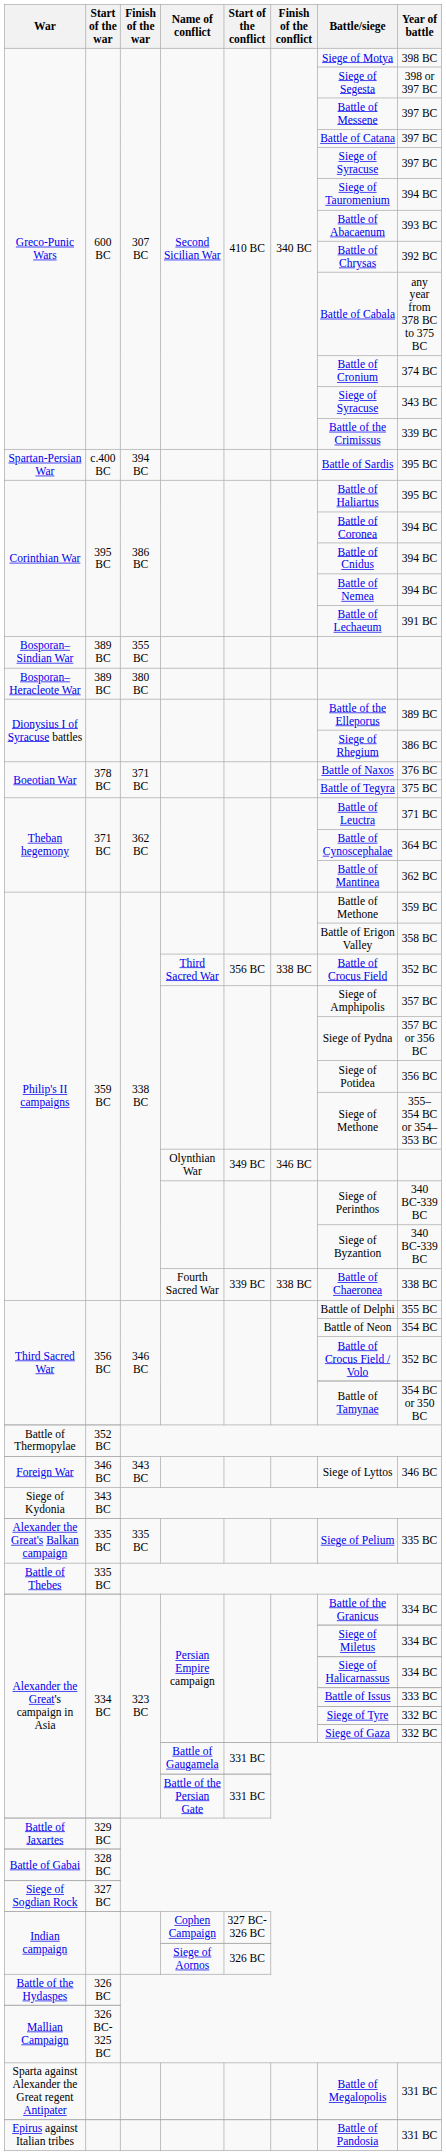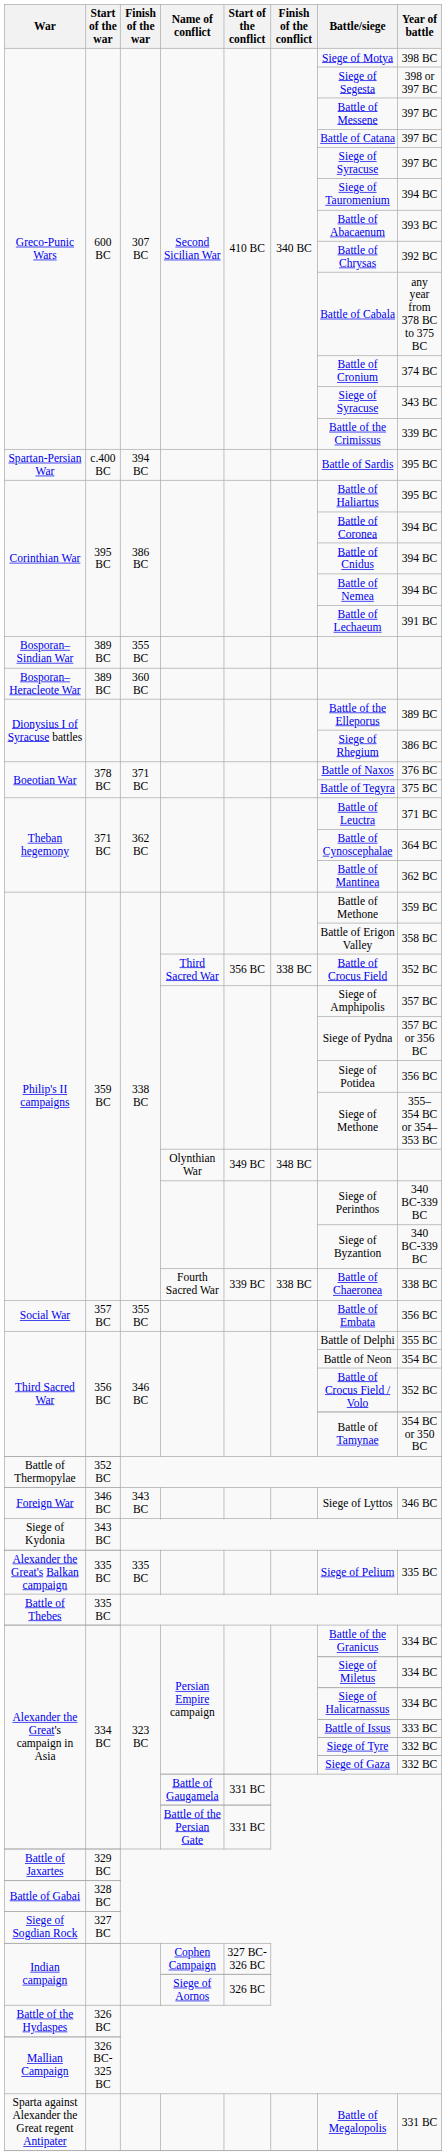 <table class="wikitable" style="text-align:center">
 <tr>
 <th class="unsortable">War</th>
 <th>Start of the war</th>
 <th>Finish of the war</th>
 <th class="unsortable">Name of conflict</th>
 <th>Start of the conflict</th>
 <th>Finish of the conflict</th>
 <th class="unsortable">Battle/siege</th>
 <th>Year of battle</th>
 </tr>
 <tr>
 <td rowspan="12"><a href='#'>Greco-Punic Wars</a></td>
 <td rowspan="12">600 BC</td>
 <td rowspan="12">307 BC</td>
 <td rowspan="12"><a href='#'>Second Sicilian War</a></td>
 <td rowspan="12">410 BC</td>
 <td rowspan="12">340 BC</td>
 <td><a href='#'>Siege of Motya</a></td>
 <td>398 BC</td>
 </tr>
 <tr>
 <td><a href='#'>Siege of Segesta</a></td>
 <td>398 or 397 BC</td>
 </tr>
 <tr>
 <td><a href='#'>Battle of Messene</a></td>
 <td>397 BC</td>
 </tr>
 <tr>
 <td><a href='#'>Battle of Catana</a></td>
 <td>397 BC</td>
 </tr>
 <tr>
 <td><a href='#'>Siege of Syracuse</a></td>
 <td>397 BC</td>
 </tr>
 <tr>
 <td><a href='#'>Siege of Tauromenium</a></td>
 <td>394 BC</td>
 </tr>
 <tr>
 <td><a href='#'>Battle of Abacaenum</a></td>
 <td>393 BC</td>
 </tr>
 <tr>
 <td><a href='#'>Battle of Chrysas</a></td>
 <td>392 BC</td>
 </tr>
 <tr>
 <td><a href='#'>Battle of Cabala</a></td>
 <td>any year from 378 BC to 375 BC</td>
 </tr>
 <tr>
 <td><a href='#'>Battle of Cronium</a></td>
 <td>374 BC</td>
 </tr>
 <tr>
 <td><a href='#'>Siege of Syracuse</a></td>
 <td>343 BC</td>
 </tr>
 <tr>
 <td><a href='#'>Battle of the Crimissus</a></td>
 <td>339 BC</td>
 </tr>
 <tr>
 <td><a href='#'>Spartan-Persian War</a></td>
 <td>c.400 BC</td>
 <td>394 BC</td>
 <td></td>
 <td></td>
 <td></td>
 <td><a href='#'>Battle of Sardis</a></td>
 <td>395 BC</td>
 </tr>
 <tr>
 <td rowspan="5"><a href='#'>Corinthian War</a></td>
 <td rowspan="5">395 BC</td>
 <td rowspan="5">386 BC</td>
 <td rowspan="5"></td>
 <td rowspan="5"></td>
 <td rowspan="5"></td>
 <td><a href='#'>Battle of Haliartus</a></td>
 <td>395 BC</td>
 </tr>
 <tr>
 <td><a href='#'>Battle of Coronea</a></td>
 <td>394 BC</td>
 </tr>
 <tr>
 <td><a href='#'>Battle of Cnidus</a></td>
 <td>394 BC</td>
 </tr>
 <tr>
 <td><a href='#'>Battle of Nemea</a></td>
 <td>394 BC</td>
 </tr>
 <tr>
 <td><a href='#'>Battle of Lechaeum</a></td>
 <td>391 BC</td>
 </tr>
 <tr>
 <td><a href='#'>Bosporan–Sindian War</a></td>
 <td>389 BC</td>
 <td>355 BC</td>
 <td></td>
 <td></td>
 <td></td>
 <td></td>
 <td></td>
 </tr>
 <tr>
 <td><a href='#'>Bosporan–Heracleote War</a></td>
 <td>389 BC</td>
-<td>380 BC</td>
+<td>360 BC</td>
 <td></td>
 <td></td>
 <td></td>
 <td></td>
 <td></td>
 </tr>
 <tr>
 <td rowspan=2><a href='#'>Dionysius I of Syracuse</a> battles</td>
 <td rowspan=2></td>
 <td rowspan=2></td>
 <td rowspan=2></td>
 <td rowspan=2></td>
 <td rowspan=2></td>
 <td><a href='#'>Battle of the Elleporus</a></td>
 <td>389 BC</td>
 </tr>
 <tr>
 <td><a href='#'>Siege of Rhegium</a></td>
 <td>386 BC</td>
 </tr>
 <tr>
 <td rowspan=2><a href='#'>Boeotian War</a></td>
 <td rowspan=2>378 BC</td>
 <td rowspan=2>371 BC</td>
 <td rowspan=2></td>
 <td rowspan=2></td>
 <td rowspan=2></td>
 <td><a href='#'>Battle of Naxos</a></td>
 <td>376 BC</td>
 </tr>
 <tr>
 <td><a href='#'>Battle of Tegyra</a></td>
 <td>375 BC</td>
 </tr>
 <tr>
 <td rowspan=3><a href='#'>Theban hegemony</a></td>
 <td rowspan=3>371 BC</td>
 <td rowspan=3>362 BC</td>
 <td rowspan=3></td>
 <td rowspan=3></td>
 <td rowspan=3></td>
 <td><a href='#'>Battle of Leuctra</a></td>
 <td>371 BC</td>
 </tr>
 <tr>
 <td><a href='#'>Battle of Cynoscephalae</a></td>
 <td>364 BC</td>
 </tr>
 <tr>
 <td><a href='#'>Battle of Mantinea</a></td>
 <td>362 BC</td>
 </tr>
 <tr>
 <td rowspan=11><a href='#'>Philip's II</a> <a href='#'>campaigns</a></td>
 <td rowspan=11>359 BC</td>
 <td rowspan=11>338 BC</td>
 <td rowspan=2></td>
 <td rowspan=2></td>
 <td rowspan=2></td>
 <td>Battle of Methone</td>
 <td>359 BC</td>
 </tr>
 <tr>
 <td>Battle of Erigon Valley</td>
 <td>358 BC</td>
 </tr>
 <tr>
 <td><a href='#'>Third Sacred War</a></td>
 <td>356 BC</td>
 <td>338 BC</td>
 <td><a href='#'>Battle of Crocus Field</a></td>
 <td>352 BC</td>
 </tr>
 <tr>
 <td rowspan=4></td>
 <td rowspan=4></td>
 <td rowspan=4></td>
 <td>Siege of Amphipolis</td>
 <td>357 BC</td>
 </tr>
 <tr>
 <td>Siege of Pydna</td>
 <td>357 BC or 356 BC</td>
 </tr>
 <tr>
 <td>Siege of Potidea</td>
 <td>356 BC</td>
 </tr>
 <tr>
 <td>Siege of Methone</td>
 <td>355–354 BC or 354–353 BC</td>
 </tr>
 <tr>
 <td>Olynthian War</td>
 <td>349 BC</td>
-<td>346 BC</td>
+<td>348 BC</td>
 <td></td>
 <td></td>
 </tr>
 <tr>
 <td rowspan=2></td>
 <td rowspan=2></td>
 <td rowspan=2></td>
 <td>Siege of Perinthos</td>
 <td>340 BC-339 BC</td>
 </tr>
 <tr>
 <td>Siege of Byzantion</td>
 <td>340 BC-339 BC</td>
 </tr>
 <tr>
 <td>Fourth Sacred War</td>
 <td>339 BC</td>
 <td>338 BC</td>
 <td><a href='#'>Battle of Chaeronea</a></td>
 <td>338 BC</td>
+</tr>
+<tr>
+<td><a href='#'>Social War</a></td>
+<td>357 BC</td>
+<td>355 BC</td>
+<td></td>
+<td></td>
+<td></td>
+<td><a href='#'>Battle of Embata</a></td>
+<td>356 BC</td>
 </tr>
 <tr>
 <td rowspan="5"><a href='#'>Third Sacred War</a></td>
 <td rowspan="5">356 BC</td>
 <td rowspan="5">346 BC</td>
 <td rowspan="5"></td>
 <td rowspan="5"></td>
 <td rowspan="5"></td>
 <td>Battle of Delphi</td>
 <td>355 BC</td>
 </tr>
 <tr>
 <td>Battle of Neon</td>
 <td>354 BC</td>
 </tr>
 <tr>
 <td><a href='#'>Battle of Crocus Field / Volo</a></td>
 <td>352 BC</td>
 </tr>
 <tr>
 </tr>
 <tr>
 <td>Battle of <a href='#'>Tamynae</a></td>
 <td>354 BC or 350 BC</td>
 </tr>
 <tr>
 </tr>
 <tr>
 <td>Battle of Thermopylae</td>
 <td>352 BC</td>
 </tr>
 <tr>
 </tr>
 <tr>
 <td rowspan=2><a href='#'>Foreign War</a></td>
 <td rowspan=2>346 BC</td>
 <td rowspan=2>343 BC</td>
 <td rowspan=2></td>
 <td rowspan=2></td>
 <td rowspan=2></td>
 <td>Siege of Lyttos</td>
 <td>346 BC</td>
 </tr>
 <tr>
 </tr>
 <tr>
 <td>Siege of Kydonia</td>
 <td>343 BC</td>
 </tr>
 <tr>
 </tr>
 <tr>
 <td rowspan=2><a href='#'>Alexander the Great's</a> <a href='#'>Balkan campaign</a></td>
 <td rowspan=2>335 BC</td>
 <td rowspan=2>335 BC</td>
 <td rowspan=2></td>
 <td rowspan=2></td>
 <td rowspan=2></td>
 <td><a href='#'>Siege of Pelium</a></td>
 <td>335 BC</td>
 </tr>
 <tr>
 </tr>
 <tr>
 <td><a href='#'>Battle of Thebes</a></td>
 <td>335 BC</td>
 </tr>
 <tr>
 </tr>
 <tr>
 <td rowspan=15><a href='#'>Alexander the Great</a>'s campaign in Asia</td>
 <td rowspan=15>334 BC</td>
 <td rowspan=15>323 BC</td>
 <td rowspan=11><a href='#'>Persian Empire</a> campaign</td>
 <td rowspan=11></td>
 <td rowspan=11></td>
 <td><a href='#'>Battle of the Granicus</a></td>
 <td>334 BC</td>
 </tr>
 <tr>
 </tr>
 <tr>
 <td><a href='#'>Siege of Miletus</a></td>
 <td>334 BC</td>
 </tr>
 <tr>
 </tr>
 <tr>
 <td><a href='#'>Siege of Halicarnassus</a></td>
 <td>334 BC</td>
 </tr>
 <tr>
 </tr>
 <tr>
 <td><a href='#'>Battle of Issus</a></td>
 <td>333 BC</td>
 </tr>
 <tr>
 </tr>
 <tr>
 <td><a href='#'>Siege of Tyre</a></td>
 <td>332 BC</td>
 </tr>
 <tr>
 </tr>
 <tr>
 <td><a href='#'>Siege of Gaza</a></td>
 <td>332 BC</td>
 </tr>
 <tr>
 </tr>
 <tr>
 <td><a href='#'>Battle of Gaugamela</a></td>
 <td>331 BC</td>
 </tr>
 <tr>
 </tr>
 <tr>
 <td><a href='#'>Battle of the Persian Gate</a></td>
 <td>331 BC</td>
 </tr>
 <tr>
 </tr>
 <tr>
 <td><a href='#'>Battle of Jaxartes</a></td>
 <td>329 BC</td>
 </tr>
 <tr>
 </tr>
 <tr>
 <td><a href='#'>Battle of Gabai</a></td>
 <td>328 BC</td>
 </tr>
 <tr>
 </tr>
 <tr>
 <td><a href='#'>Siege of Sogdian Rock</a></td>
 <td>327 BC</td>
 </tr>
 <tr>
 </tr>
 <tr>
 <td rowspan=4><a href='#'>Indian campaign</a></td>
 <td rowspan=4></td>
 <td rowspan=4></td>
 <td><a href='#'>Cophen Campaign</a></td>
 <td>327 BC-326 BC</td>
 </tr>
 <tr>
 </tr>
 <tr>
 <td><a href='#'>Siege of Aornos</a></td>
 <td>326 BC</td>
 </tr>
 <tr>
 </tr>
 <tr>
 <td><a href='#'>Battle of the Hydaspes</a></td>
 <td>326 BC</td>
 </tr>
 <tr>
 </tr>
 <tr>
 <td><a href='#'>Mallian Campaign</a></td>
 <td>326 BC-325 BC</td>
 </tr>
 <tr>
 <td>Sparta against Alexander the Great regent <a href='#'>Antipater</a></td>
 <td></td>
 <td></td>
 <td></td>
 <td></td>
 <td></td>
 <td><a href='#'>Battle of Megalopolis</a></td>
 <td>331 BC</td>
 </tr>
 <tr>
 </tr>
-<tr>
-<td><a href='#'>Epirus</a> against Italian tribes</td>
-<td></td>
-<td></td>
-<td></td>
-<td></td>
-<td></td>
-<td><a href='#'>Battle of Pandosia</a></td>
-<td>331 BC</td>
-</tr>
 </table>
